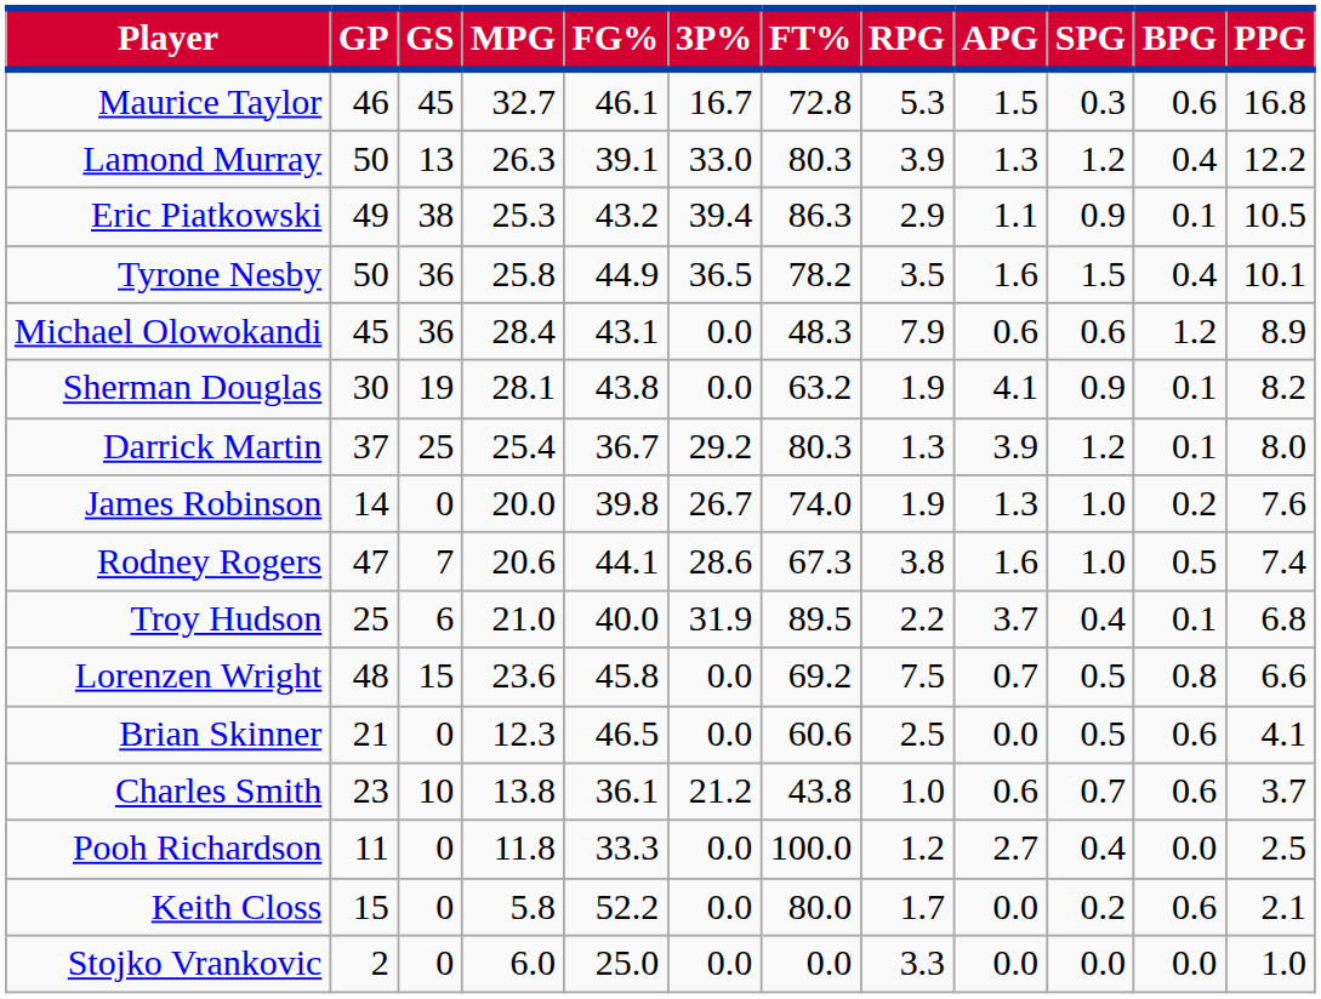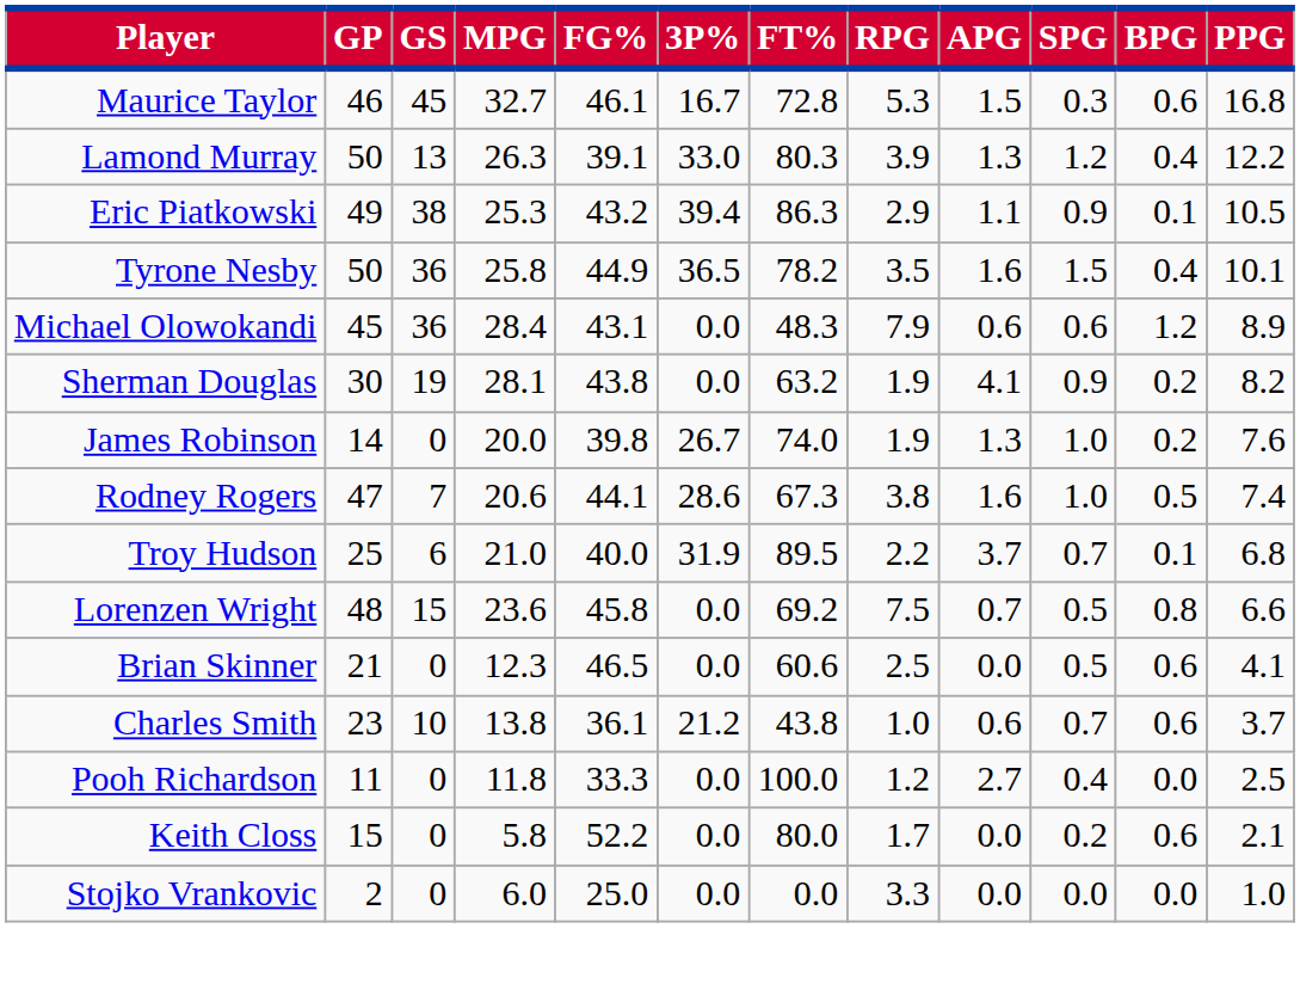 <table class="wikitable sortable" style="text-align:right;">
 <tr>
 <th style="background:#D50032; color:#FFFFFF; border-top:#003DA5 3px solid; border-bottom:#003DA5 3px solid;">Player</th>
 <th style="background:#D50032; color:#FFFFFF; border-top:#003DA5 3px solid; border-bottom:#003DA5 3px solid;">GP</th>
 <th style="background:#D50032; color:#FFFFFF; border-top:#003DA5 3px solid; border-bottom:#003DA5 3px solid;">GS</th>
 <th style="background:#D50032; color:#FFFFFF; border-top:#003DA5 3px solid; border-bottom:#003DA5 3px solid;">MPG</th>
 <th style="background:#D50032; color:#FFFFFF; border-top:#003DA5 3px solid; border-bottom:#003DA5 3px solid;">FG%</th>
 <th style="background:#D50032; color:#FFFFFF; border-top:#003DA5 3px solid; border-bottom:#003DA5 3px solid;">3P%</th>
 <th style="background:#D50032; color:#FFFFFF; border-top:#003DA5 3px solid; border-bottom:#003DA5 3px solid;">FT%</th>
 <th style="background:#D50032; color:#FFFFFF; border-top:#003DA5 3px solid; border-bottom:#003DA5 3px solid;">RPG</th>
 <th style="background:#D50032; color:#FFFFFF; border-top:#003DA5 3px solid; border-bottom:#003DA5 3px solid;">APG</th>
 <th style="background:#D50032; color:#FFFFFF; border-top:#003DA5 3px solid; border-bottom:#003DA5 3px solid;">SPG</th>
 <th style="background:#D50032; color:#FFFFFF; border-top:#003DA5 3px solid; border-bottom:#003DA5 3px solid;">BPG</th>
 <th style="background:#D50032; color:#FFFFFF; border-top:#003DA5 3px solid; border-bottom:#003DA5 3px solid;">PPG</th>
 </tr>
 <tr>
 <td><a href='#'>Maurice Taylor</a></td>
 <td>46</td>
 <td>45</td>
 <td>32.7</td>
 <td>46.1</td>
 <td>16.7</td>
 <td>72.8</td>
 <td>5.3</td>
 <td>1.5</td>
 <td>0.3</td>
 <td>0.6</td>
 <td>16.8</td>
 </tr>
 <tr>
 <td><a href='#'>Lamond Murray</a></td>
 <td>50</td>
 <td>13</td>
 <td>26.3</td>
 <td>39.1</td>
 <td>33.0</td>
 <td>80.3</td>
 <td>3.9</td>
 <td>1.3</td>
 <td>1.2</td>
 <td>0.4</td>
 <td>12.2</td>
 </tr>
 <tr>
 <td><a href='#'>Eric Piatkowski</a></td>
 <td>49</td>
 <td>38</td>
 <td>25.3</td>
 <td>43.2</td>
 <td>39.4</td>
 <td>86.3</td>
 <td>2.9</td>
 <td>1.1</td>
 <td>0.9</td>
 <td>0.1</td>
 <td>10.5</td>
 </tr>
 <tr>
 <td><a href='#'>Tyrone Nesby</a></td>
 <td>50</td>
 <td>36</td>
 <td>25.8</td>
 <td>44.9</td>
 <td>36.5</td>
 <td>78.2</td>
 <td>3.5</td>
 <td>1.6</td>
 <td>1.5</td>
 <td>0.4</td>
 <td>10.1</td>
 </tr>
 <tr>
 <td><a href='#'>Michael Olowokandi</a></td>
 <td>45</td>
 <td>36</td>
 <td>28.4</td>
 <td>43.1</td>
 <td>0.0</td>
 <td>48.3</td>
 <td>7.9</td>
 <td>0.6</td>
 <td>0.6</td>
 <td>1.2</td>
 <td>8.9</td>
 </tr>
 <tr>
 <td><a href='#'>Sherman Douglas</a></td>
 <td>30</td>
 <td>19</td>
 <td>28.1</td>
 <td>43.8</td>
 <td>0.0</td>
 <td>63.2</td>
 <td>1.9</td>
 <td>4.1</td>
 <td>0.9</td>
-<td>0.1</td>
+<td>0.2</td>
 <td>8.2</td>
-</tr>
-<tr>
-<td><a href='#'>Darrick Martin</a></td>
-<td>37</td>
-<td>25</td>
-<td>25.4</td>
-<td>36.7</td>
-<td>29.2</td>
-<td>80.3</td>
-<td>1.3</td>
-<td>3.9</td>
-<td>1.2</td>
-<td>0.1</td>
-<td>8.0</td>
 </tr>
 <tr>
 <td><a href='#'>James Robinson</a></td>
 <td>14</td>
 <td>0</td>
 <td>20.0</td>
 <td>39.8</td>
 <td>26.7</td>
 <td>74.0</td>
 <td>1.9</td>
 <td>1.3</td>
 <td>1.0</td>
 <td>0.2</td>
 <td>7.6</td>
 </tr>
 <tr>
 <td><a href='#'>Rodney Rogers</a></td>
 <td>47</td>
 <td>7</td>
 <td>20.6</td>
 <td>44.1</td>
 <td>28.6</td>
 <td>67.3</td>
 <td>3.8</td>
 <td>1.6</td>
 <td>1.0</td>
 <td>0.5</td>
 <td>7.4</td>
 </tr>
 <tr>
 <td><a href='#'>Troy Hudson</a></td>
 <td>25</td>
 <td>6</td>
 <td>21.0</td>
 <td>40.0</td>
 <td>31.9</td>
 <td>89.5</td>
 <td>2.2</td>
 <td>3.7</td>
-<td>0.4</td>
+<td>0.7</td>
 <td>0.1</td>
 <td>6.8</td>
 </tr>
 <tr>
 <td><a href='#'>Lorenzen Wright</a></td>
 <td>48</td>
 <td>15</td>
 <td>23.6</td>
 <td>45.8</td>
 <td>0.0</td>
 <td>69.2</td>
 <td>7.5</td>
 <td>0.7</td>
 <td>0.5</td>
 <td>0.8</td>
 <td>6.6</td>
 </tr>
 <tr>
 <td><a href='#'>Brian Skinner</a></td>
 <td>21</td>
 <td>0</td>
 <td>12.3</td>
 <td>46.5</td>
 <td>0.0</td>
 <td>60.6</td>
 <td>2.5</td>
 <td>0.0</td>
 <td>0.5</td>
 <td>0.6</td>
 <td>4.1</td>
 </tr>
 <tr>
 <td><a href='#'>Charles Smith</a></td>
 <td>23</td>
 <td>10</td>
 <td>13.8</td>
 <td>36.1</td>
 <td>21.2</td>
 <td>43.8</td>
 <td>1.0</td>
 <td>0.6</td>
 <td>0.7</td>
 <td>0.6</td>
 <td>3.7</td>
 </tr>
 <tr>
 <td><a href='#'>Pooh Richardson</a></td>
 <td>11</td>
 <td>0</td>
 <td>11.8</td>
 <td>33.3</td>
 <td>0.0</td>
 <td>100.0</td>
 <td>1.2</td>
 <td>2.7</td>
 <td>0.4</td>
 <td>0.0</td>
 <td>2.5</td>
 </tr>
 <tr>
 <td><a href='#'>Keith Closs</a></td>
 <td>15</td>
 <td>0</td>
 <td>5.8</td>
 <td>52.2</td>
 <td>0.0</td>
 <td>80.0</td>
 <td>1.7</td>
 <td>0.0</td>
 <td>0.2</td>
 <td>0.6</td>
 <td>2.1</td>
 </tr>
 <tr>
 <td><a href='#'>Stojko Vrankovic</a></td>
 <td>2</td>
 <td>0</td>
 <td>6.0</td>
 <td>25.0</td>
 <td>0.0</td>
 <td>0.0</td>
 <td>3.3</td>
 <td>0.0</td>
 <td>0.0</td>
 <td>0.0</td>
 <td>1.0</td>
 </tr>
 </table>
